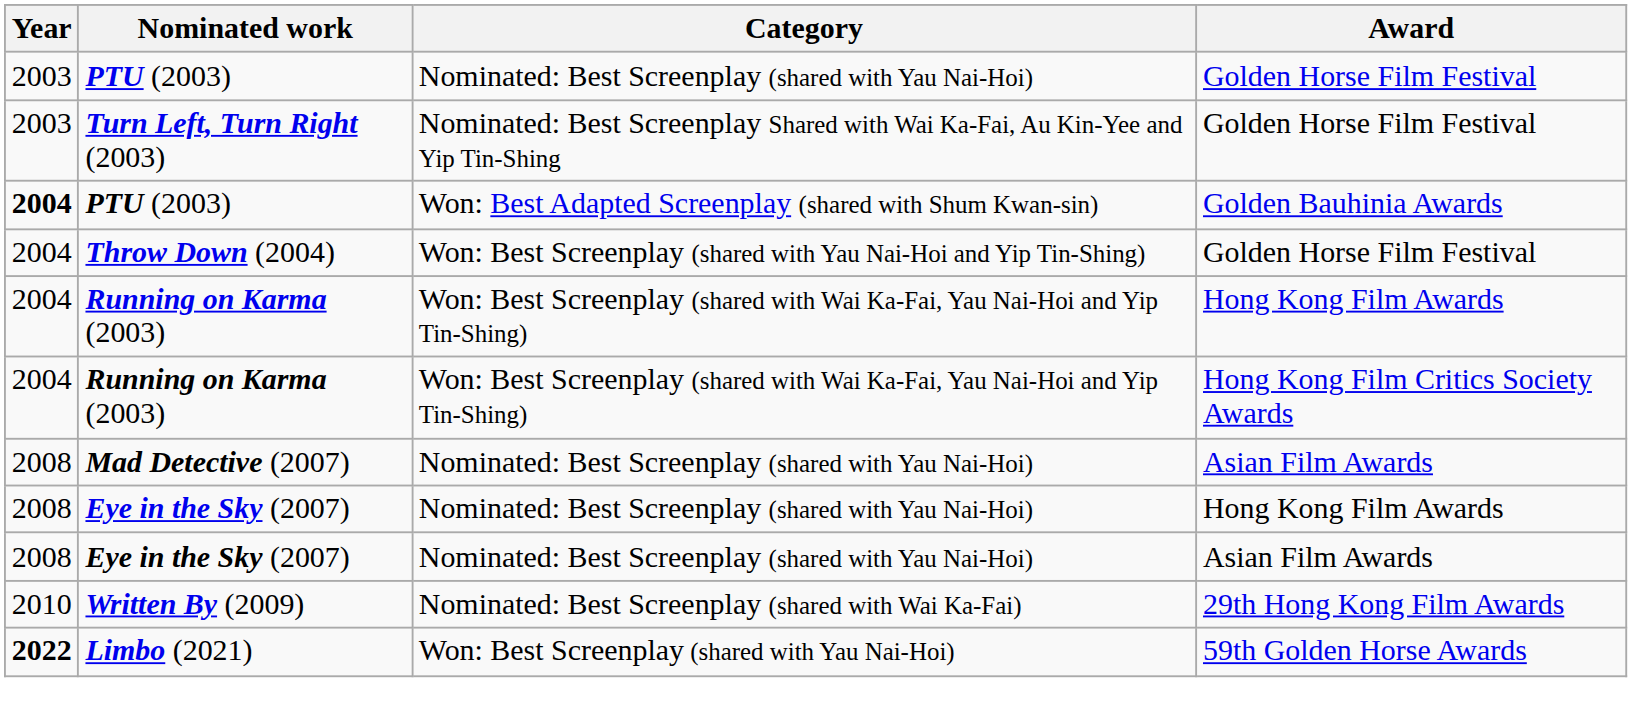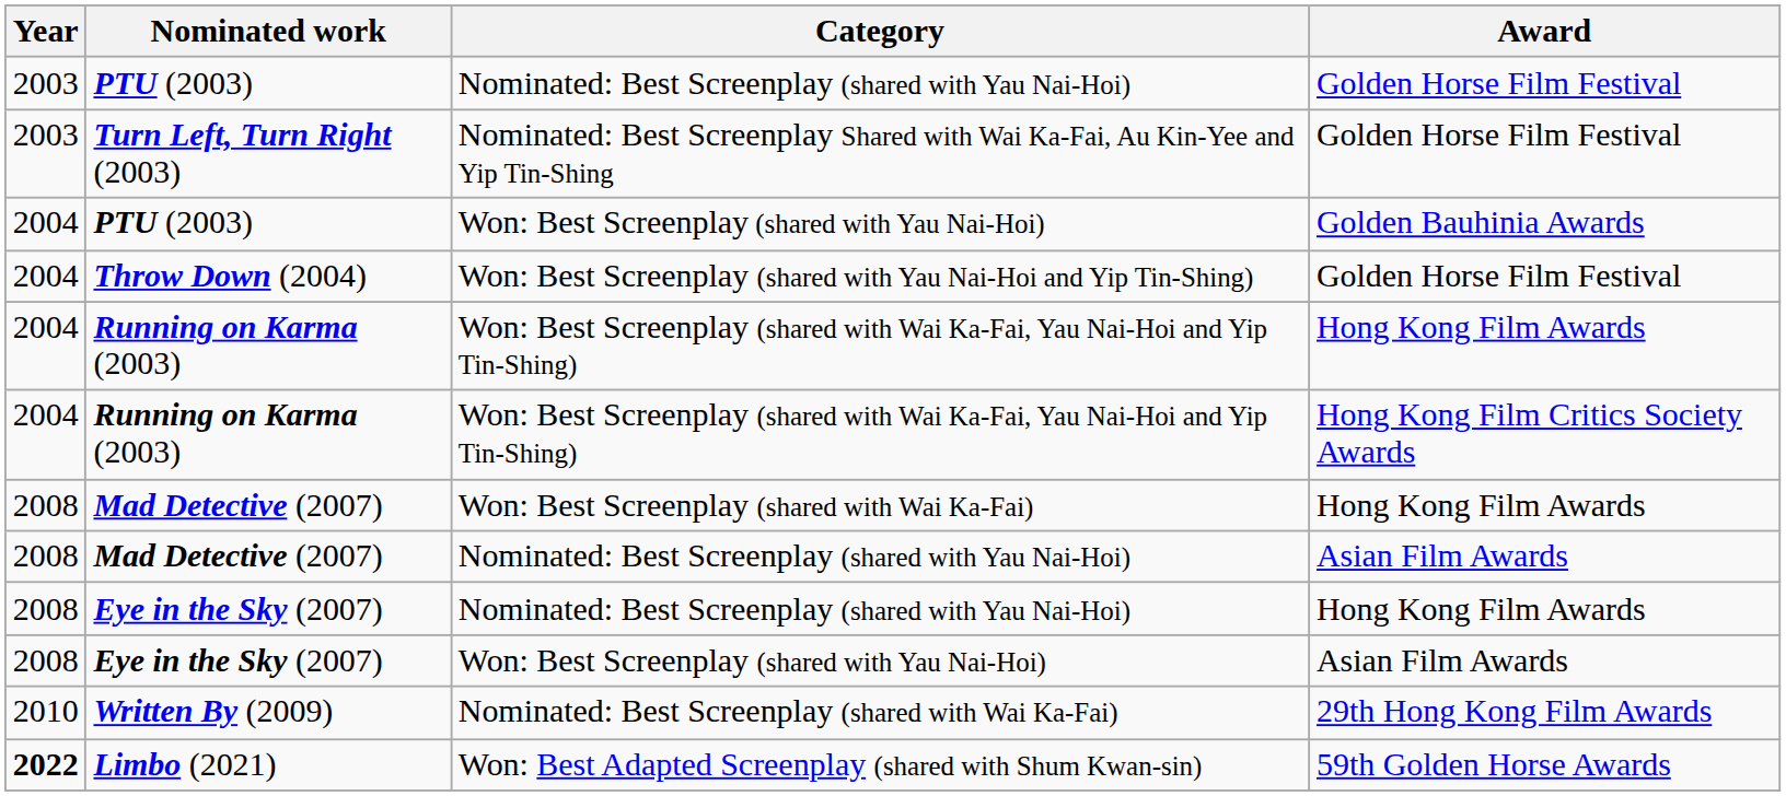 <table class="wikitable sortable">
 <tr>
 <th>Year</th>
 <th>Nominated work</th>
 <th>Category</th>
 <th>Award</th>
 </tr>
 <tr>
 <td align="left" valign="top">2003</td>
 <td align="left" valign="top"><strong><em><a href='#'>PTU</a></em></strong> (2003)</td>
 <td align="left" valign="top">Nominated: Best Screenplay <small> (shared with Yau Nai-Hoi)</small></td>
 <td align="left" valign="top"><a href='#'>Golden Horse Film Festival</a></td>
 </tr>
 <tr>
 <td align="left" valign="top">2003</td>
 <td align="left" valign="top"><strong><em><a href='#'>Turn Left, Turn Right</a></em></strong> (2003)</td>
 <td align="left" valign="top">Nominated: Best Screenplay <small> Shared with Wai Ka-Fai, Au Kin-Yee and Yip Tin-Shing</small></td>
 <td align="left" valign="top">Golden Horse Film Festival</td>
 </tr>
 <tr>
-<td align="left" valign="top"><strong>2004</strong></td>
+<td align="left" valign="top">2004</td>
 <td align="left" valign="top"><strong><em>PTU</em></strong> (2003)</td>
-<td align="left" valign="top">Won: <a href='#'>Best Adapted Screenplay</a> <small> (shared with Shum Kwan-sin)</small></td>
+<td align="left" valign="top">Won: Best Screenplay<small> (shared with Yau Nai-Hoi)</small></td>
 <td align="left" valign="top"><a href='#'>Golden Bauhinia Awards</a></td>
 </tr>
 <tr>
 <td align="left" valign="top">2004</td>
 <td align="left" valign="top"><strong><em><a href='#'>Throw Down</a></em></strong> (2004)</td>
 <td align="left" valign="top">Won: Best Screenplay <small> (shared with Yau Nai-Hoi and Yip Tin-Shing)</small></td>
 <td align="left" valign="top">Golden Horse Film Festival</td>
 </tr>
 <tr>
 <td align="left" valign="top">2004</td>
 <td align="left" valign="top"><strong><em><a href='#'>Running on Karma</a></em></strong> (2003)</td>
 <td align="left" valign="top">Won: Best Screenplay <small> (shared with Wai Ka-Fai, Yau Nai-Hoi and Yip Tin-Shing)</small></td>
 <td align="left" valign="top"><a href='#'>Hong Kong Film Awards</a></td>
 </tr>
 <tr>
 <td align="left" valign="top">2004</td>
 <td align="left" valign="top"><strong><em>Running on Karma</em></strong> (2003)</td>
 <td align="left" valign="top">Won: Best Screenplay <small> (shared with Wai Ka-Fai, Yau Nai-Hoi and Yip Tin-Shing)</small></td>
 <td align="left" valign="top"><a href='#'>Hong Kong Film Critics Society Awards</a></td>
 </tr>
 <tr>
 <td align="left" valign="top">2008</td>
+<td align="left" valign="top"><strong><em><a href='#'>Mad Detective</a></em></strong> (2007)</td>
+<td align="left" valign="top">Won: Best Screenplay <small> (shared with Wai Ka-Fai)</small></td>
+<td align="left" valign="top">Hong Kong Film Awards</td>
+</tr>
+<tr>
+<td align="left" valign="top">2008</td>
 <td align="left" valign="top"><strong><em>Mad Detective</em></strong> (2007)</td>
 <td align="left" valign="top">Nominated: Best Screenplay <small> (shared with Yau Nai-Hoi)</small></td>
 <td align="left" valign="top"><a href='#'>Asian Film Awards</a></td>
 </tr>
 <tr>
 <td align="left" valign="top">2008</td>
 <td align="left" valign="top"><strong><em><a href='#'>Eye in the Sky</a></em></strong> (2007)</td>
 <td align="left" valign="top">Nominated: Best Screenplay <small> (shared with Yau Nai-Hoi)</small></td>
 <td align="left" valign="top">Hong Kong Film Awards</td>
 </tr>
 <tr>
 <td align="left" valign="top">2008</td>
 <td align="left" valign="top"><strong><em>Eye in the Sky</em></strong> (2007)</td>
-<td align="left" valign="top">Nominated: Best Screenplay <small> (shared with Yau Nai-Hoi)</small></td>
+<td align="left" valign="top">Won: Best Screenplay <small> (shared with Yau Nai-Hoi)</small></td>
 <td align="left" valign="top">Asian Film Awards</td>
 </tr>
 <tr>
 <td align="left" valign="top">2010</td>
 <td align="left" valign="top"><strong><em><a href='#'>Written By</a></em></strong> (2009)</td>
 <td align="left" valign="top">Nominated: Best Screenplay <small> (shared with Wai Ka-Fai)</small></td>
 <td align="left" valign="top"><a href='#'>29th Hong Kong Film Awards</a></td>
 </tr>
 <tr>
 <td align="left" valign="top"><strong>2022</strong></td>
 <td align="left" valign="top"><strong><em><a href='#'>Limbo</a></em></strong> (2021)</td>
-<td align="left" valign="top">Won: Best Screenplay<small> (shared with Yau Nai-Hoi)</small></td>
+<td align="left" valign="top">Won: <a href='#'>Best Adapted Screenplay</a> <small> (shared with Shum Kwan-sin)</small></td>
 <td align="left" valign="top"><a href='#'>59th Golden Horse Awards</a></td>
 </tr>
 </table>
